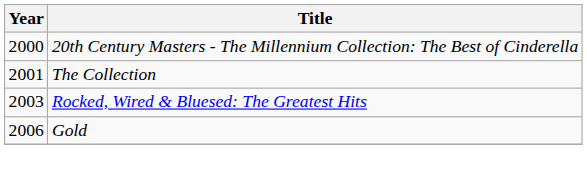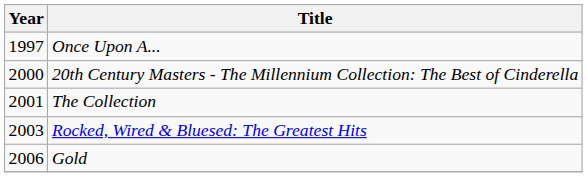 <table class="wikitable">
 <tr>
 <th>Year</th>
 <th>Title</th>
+</tr>
+<tr>
+<td>1997</td>
+<td><em>Once Upon A...</em></td>
 </tr>
 <tr>
 <td>2000</td>
 <td><em>20th Century Masters - The Millennium Collection: The Best of Cinderella</em></td>
 </tr>
 <tr>
 <td>2001</td>
 <td><em>The Collection</em></td>
 </tr>
 <tr>
 <td>2003</td>
 <td><em><a href='#'>Rocked, Wired & Bluesed: The Greatest Hits</a></em></td>
 </tr>
 <tr>
 <td>2006</td>
 <td><em>Gold</em></td>
 </tr>
 <tr>
 </tr>
 </table>
